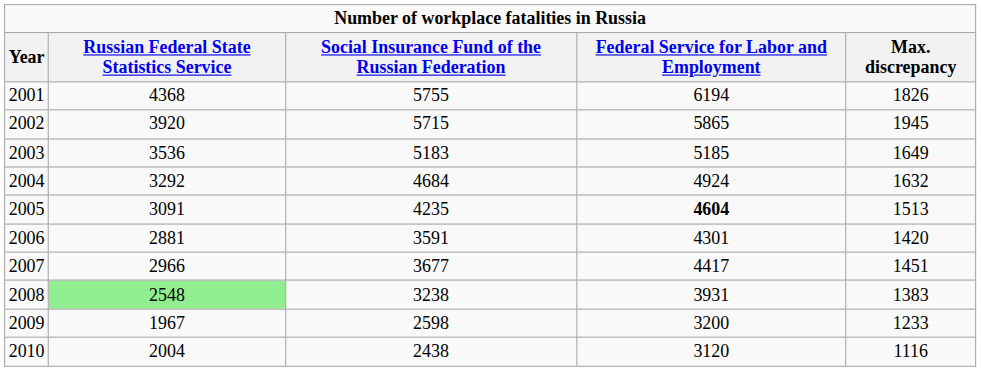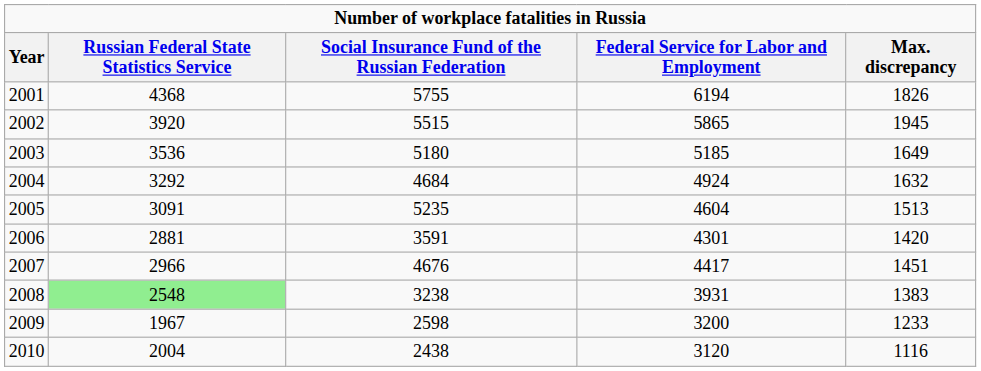 <table class="wikitable collapsible" style="text-align:center">
 <tr>
 <td colspan="5"><strong>Number of workplace fatalities in Russia</strong></td>
 </tr>
 <tr>
 <th>Year</th>
 <th><a href='#'>Russian Federal State Statistics Service</a></th>
 <th><a href='#'>Social Insurance Fund of the Russian Federation</a></th>
 <th><a href='#'>Federal Service for Labor and Employment</a></th>
 <th>Max. discrepancy</th>
 </tr>
 <tr>
 <td>2001</td>
 <td>4368</td>
 <td>5755</td>
 <td>6194</td>
 <td>1826</td>
 </tr>
 <tr>
 <td>2002</td>
 <td>3920</td>
-<td>5715</td>
+<td>5515</td>
 <td>5865</td>
 <td>1945</td>
 </tr>
 <tr>
 <td>2003</td>
 <td>3536</td>
-<td>5183</td>
+<td>5180</td>
 <td>5185</td>
 <td>1649</td>
 </tr>
 <tr>
 <td>2004</td>
 <td>3292</td>
 <td>4684</td>
 <td>4924</td>
 <td>1632</td>
 </tr>
 <tr>
 <td>2005</td>
 <td>3091</td>
-<td>4235</td>
-<td><strong>4604</strong></td>
+<td>5235</td>
+<td>4604</td>
 <td>1513</td>
 </tr>
 <tr>
 <td>2006</td>
 <td>2881</td>
 <td>3591</td>
 <td>4301</td>
 <td>1420</td>
 </tr>
 <tr>
 <td>2007</td>
 <td>2966</td>
-<td>3677</td>
+<td>4676</td>
 <td>4417</td>
 <td>1451</td>
 </tr>
 <tr>
 <td>2008</td>
 <td style="background: lightgreen;">2548</td>
 <td>3238</td>
 <td>3931</td>
 <td>1383</td>
 </tr>
 <tr>
 <td>2009</td>
 <td>1967</td>
 <td>2598</td>
 <td>3200</td>
 <td>1233</td>
 </tr>
 <tr>
 <td>2010</td>
 <td>2004</td>
 <td>2438</td>
 <td>3120</td>
 <td>1116</td>
 </tr>
 </table>
